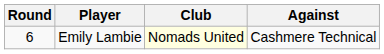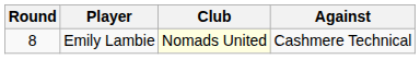 <table class="wikitable">
 <tr>
 <th>Round</th>
 <th>Player</th>
 <th>Club</th>
 <th>Against</th>
 </tr>
 <tr>
-<td style="text-align:center;">6</td>
+<td style="text-align:center;">8</td>
 <td>Emily Lambie</td>
 <td style="background: lightyellow;">Nomads United</td>
 <td>Cashmere Technical</td>
 </tr>
 </table>
